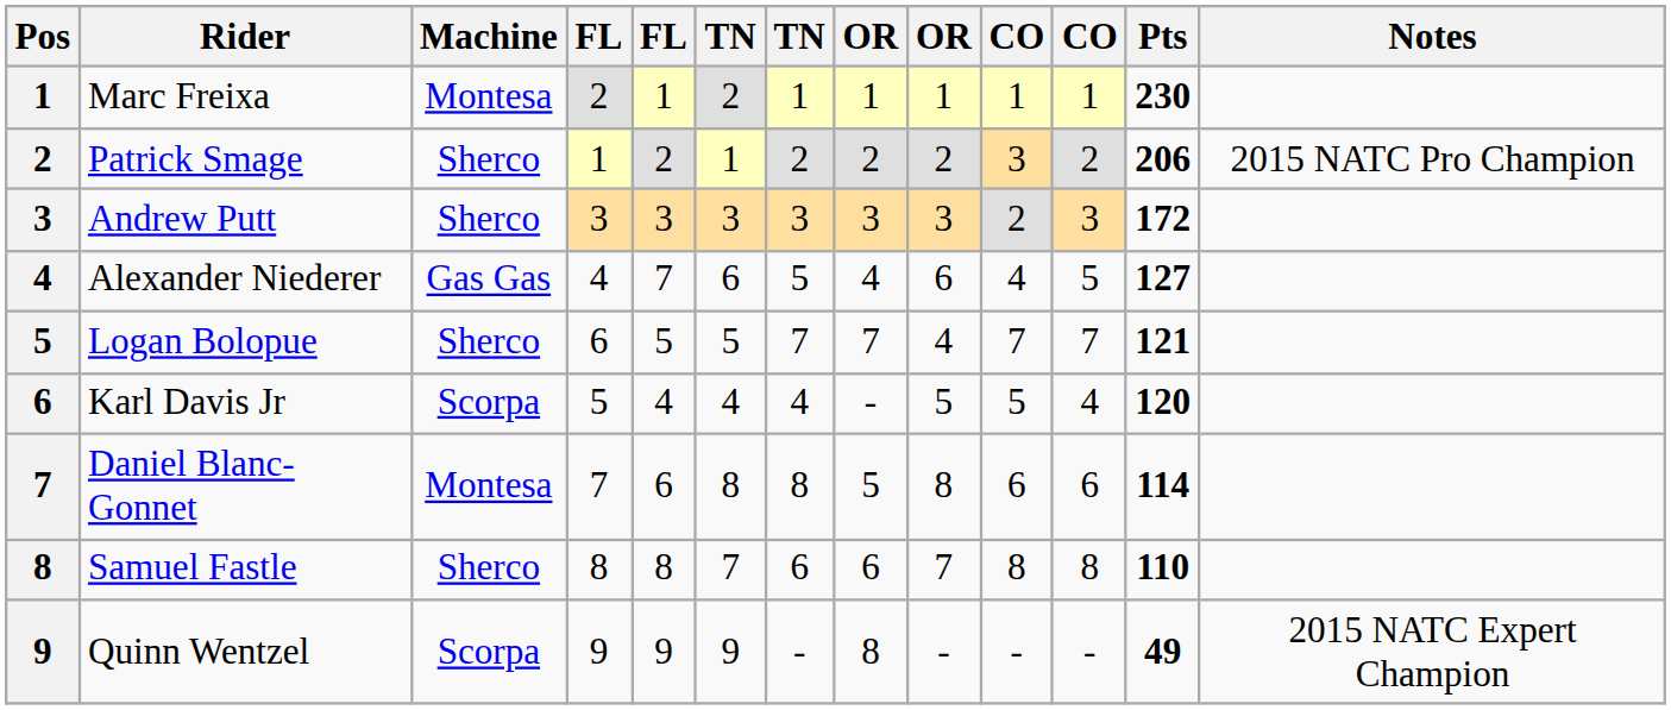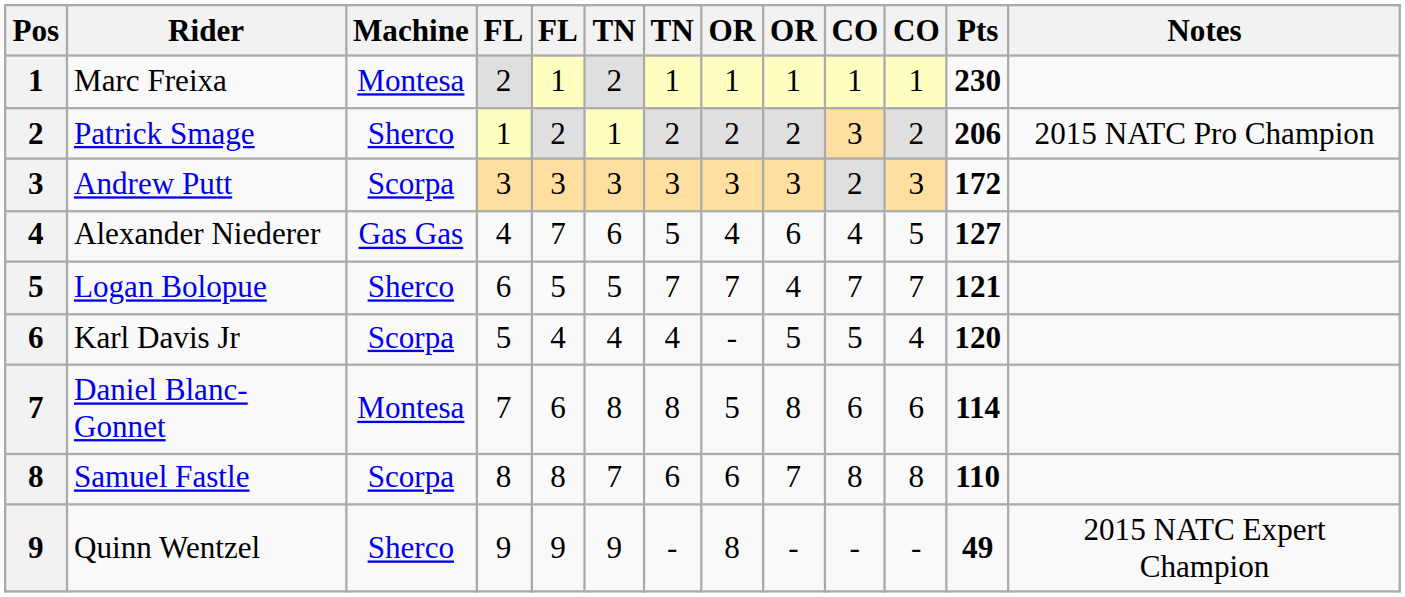 <table class="wikitable" style="font-size: 85%; text-align:center">
 <tr valign="top">
 <th valign="middle">Pos</th>
 <th valign="middle">Rider</th>
 <th valign="middle">Machine</th>
 <th>FL<br></th>
 <th>FL<br></th>
 <th>TN<br></th>
 <th>TN<br></th>
 <th>OR<br></th>
 <th>OR<br></th>
 <th>CO<br></th>
 <th>CO<br></th>
 <th valign="middle">Pts</th>
 <th>Notes</th>
 </tr>
 <tr>
 <th>1</th>
 <td align="left"> Marc Freixa</td>
 <td><a href='#'>Montesa</a></td>
 <td style="background:#dfdfdf;">2</td>
 <td style="background:#ffffbf;">1</td>
 <td style="background:#dfdfdf;">2</td>
 <td style="background:#ffffbf;">1</td>
 <td style="background:#ffffbf;">1</td>
 <td style="background:#ffffbf;">1</td>
 <td style="background:#ffffbf;">1</td>
 <td style="background:#ffffbf;">1</td>
 <td><strong>230</strong></td>
 <td></td>
 </tr>
 <tr>
 <th>2</th>
 <td align="left"> <a href='#'>Patrick Smage</a></td>
 <td><a href='#'>Sherco</a></td>
 <td style="background:#ffffbf;">1</td>
 <td style="background:#dfdfdf;">2</td>
 <td style="background:#ffffbf;">1</td>
 <td style="background:#dfdfdf;">2</td>
 <td style="background:#dfdfdf;">2</td>
 <td style="background:#dfdfdf;">2</td>
 <td style="background:#ffdf9f;">3</td>
 <td style="background:#dfdfdf;">2</td>
 <td><strong>206</strong></td>
 <td>2015 NATC Pro Champion </td>
 </tr>
 <tr>
 <th>3</th>
 <td align="left"> <a href='#'>Andrew Putt</a></td>
-<td><a href='#'>Sherco</a></td>
+<td><a href='#'>Scorpa</a></td>
 <td style="background:#ffdf9f;">3</td>
 <td style="background:#ffdf9f;">3</td>
 <td style="background:#ffdf9f;">3</td>
 <td style="background:#ffdf9f;">3</td>
 <td style="background:#ffdf9f;">3</td>
 <td style="background:#ffdf9f;">3</td>
 <td style="background:#dfdfdf;">2</td>
 <td style="background:#ffdf9f;">3</td>
 <td><strong>172</strong></td>
 <td></td>
 </tr>
 <tr>
 <th>4</th>
 <td align="left"> Alexander Niederer</td>
 <td><a href='#'>Gas Gas</a></td>
 <td>4</td>
 <td>7</td>
 <td>6</td>
 <td>5</td>
 <td>4</td>
 <td>6</td>
 <td>4</td>
 <td>5</td>
 <td><strong>127</strong></td>
 <td></td>
 </tr>
 <tr>
 <th>5</th>
 <td align="left"> <a href='#'>Logan Bolopue</a></td>
 <td><a href='#'>Sherco</a></td>
 <td>6</td>
 <td>5</td>
 <td>5</td>
 <td>7</td>
 <td>7</td>
 <td>4</td>
 <td>7</td>
 <td>7</td>
 <td><strong>121</strong></td>
 <td></td>
 </tr>
 <tr>
 <th>6</th>
 <td align="left"> Karl Davis Jr</td>
 <td><a href='#'>Scorpa</a></td>
 <td>5</td>
 <td>4</td>
 <td>4</td>
 <td>4</td>
 <td>-</td>
 <td>5</td>
 <td>5</td>
 <td>4</td>
 <td><strong>120</strong></td>
 <td></td>
 </tr>
 <tr>
 <th>7</th>
 <td align="left"> <a href='#'>Daniel Blanc-Gonnet</a></td>
 <td><a href='#'>Montesa</a></td>
 <td>7</td>
 <td>6</td>
 <td>8</td>
 <td>8</td>
 <td>5</td>
 <td>8</td>
 <td>6</td>
 <td>6</td>
 <td><strong>114</strong></td>
 <td></td>
 </tr>
 <tr>
 <th>8</th>
 <td align="left"> <a href='#'>Samuel Fastle</a></td>
-<td><a href='#'>Sherco</a></td>
+<td><a href='#'>Scorpa</a></td>
 <td>8</td>
 <td>8</td>
 <td>7</td>
 <td>6</td>
 <td>6</td>
 <td>7</td>
 <td>8</td>
 <td>8</td>
 <td><strong>110</strong></td>
 <td></td>
 </tr>
 <tr>
 <th>9</th>
 <td align="left"> Quinn Wentzel</td>
-<td><a href='#'>Scorpa</a></td>
+<td><a href='#'>Sherco</a></td>
 <td>9</td>
 <td>9</td>
 <td>9</td>
 <td>-</td>
 <td>8</td>
 <td>-</td>
 <td>-</td>
 <td>-</td>
 <td><strong>49</strong></td>
 <td>2015 NATC Expert Champion </td>
 </tr>
 </table>
